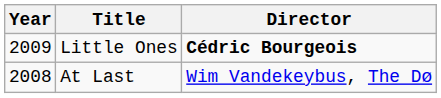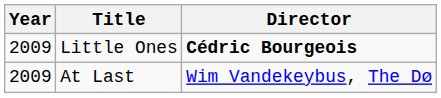 <table class="wikitable">
 <tr>
 <th>Year</th>
 <th>Title</th>
 <th>Director</th>
 </tr>
 <tr>
 <td>2009</td>
 <td>Little Ones</td>
 <td><strong>Cédric Bourgeois</strong></td>
 </tr>
 <tr>
-<td>2008</td>
+<td>2009</td>
 <td>At Last</td>
 <td><a href='#'>Wim Vandekeybus</a>, <a href='#'>The Dø</a></td>
 </tr>
 </table>
